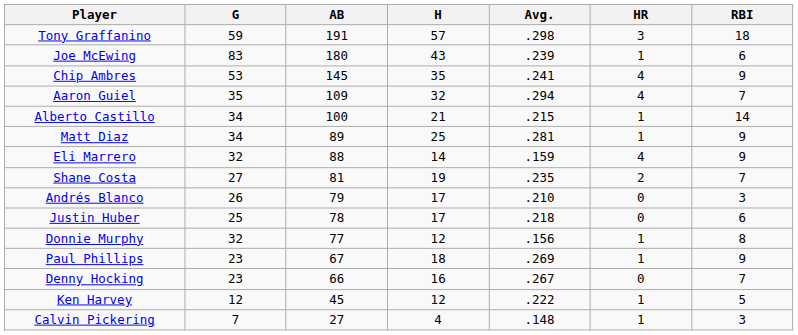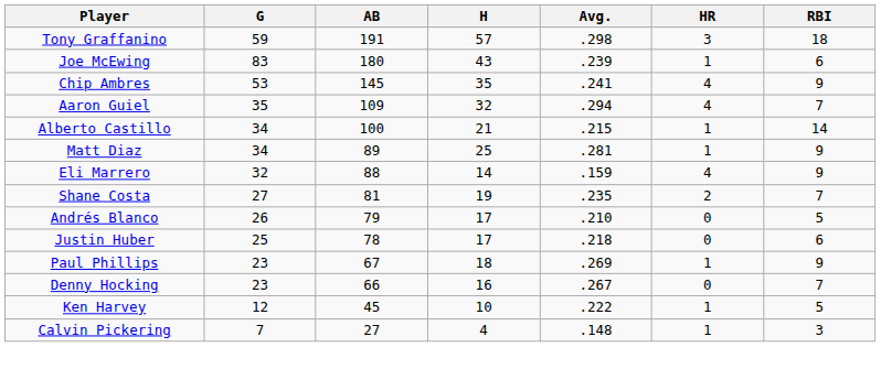 <table class="wikitable sortable">
 <tr>
 <th bgcolor="#DDDDFF" width="16%">Player</th>
 <th bgcolor="#DDDDFF" width="9%">G</th>
 <th bgcolor="#DDDDFF" width="9%">AB</th>
 <th bgcolor="#DDDDFF" width="9%">H</th>
 <th bgcolor="#DDDDFF" width="9%">Avg.</th>
 <th bgcolor="#DDDDFF" width="9%">HR</th>
 <th bgcolor="#DDDDFF" width="9%">RBI</th>
 </tr>
 <tr align="center">
 <td><a href='#'>Tony Graffanino</a></td>
 <td>59</td>
 <td>191</td>
 <td>57</td>
 <td>.298</td>
 <td>3</td>
 <td>18</td>
 </tr>
 <tr align=center>
 <td><a href='#'>Joe McEwing</a></td>
 <td>83</td>
 <td>180</td>
 <td>43</td>
 <td>.239</td>
 <td>1</td>
 <td>6</td>
 </tr>
 <tr align=center>
 <td><a href='#'>Chip Ambres</a></td>
 <td>53</td>
 <td>145</td>
 <td>35</td>
 <td>.241</td>
 <td>4</td>
 <td>9</td>
 </tr>
 <tr align=center>
 <td><a href='#'>Aaron Guiel</a></td>
 <td>35</td>
 <td>109</td>
 <td>32</td>
 <td>.294</td>
 <td>4</td>
 <td>7</td>
 </tr>
 <tr align=center>
 <td><a href='#'>Alberto Castillo</a></td>
 <td>34</td>
 <td>100</td>
 <td>21</td>
 <td>.215</td>
 <td>1</td>
 <td>14</td>
 </tr>
 <tr align=center>
 <td><a href='#'>Matt Diaz</a></td>
 <td>34</td>
 <td>89</td>
 <td>25</td>
 <td>.281</td>
 <td>1</td>
 <td>9</td>
 </tr>
 <tr align=center>
 <td><a href='#'>Eli Marrero</a></td>
 <td>32</td>
 <td>88</td>
 <td>14</td>
 <td>.159</td>
 <td>4</td>
 <td>9</td>
 </tr>
 <tr align=center>
 <td><a href='#'>Shane Costa</a></td>
 <td>27</td>
 <td>81</td>
 <td>19</td>
 <td>.235</td>
 <td>2</td>
 <td>7</td>
 </tr>
 <tr align=center>
 <td><a href='#'>Andrés Blanco</a></td>
 <td>26</td>
 <td>79</td>
 <td>17</td>
 <td>.210</td>
 <td>0</td>
-<td>3</td>
+<td>5</td>
 </tr>
 <tr align=center>
 <td><a href='#'>Justin Huber</a></td>
 <td>25</td>
 <td>78</td>
 <td>17</td>
 <td>.218</td>
 <td>0</td>
 <td>6</td>
-</tr>
-<tr align=center>
-<td><a href='#'>Donnie Murphy</a></td>
-<td>32</td>
-<td>77</td>
-<td>12</td>
-<td>.156</td>
-<td>1</td>
-<td>8</td>
 </tr>
 <tr align=center>
 <td><a href='#'>Paul Phillips</a></td>
 <td>23</td>
 <td>67</td>
 <td>18</td>
 <td>.269</td>
 <td>1</td>
 <td>9</td>
 </tr>
 <tr align=center>
 <td><a href='#'>Denny Hocking</a></td>
 <td>23</td>
 <td>66</td>
 <td>16</td>
 <td>.267</td>
 <td>0</td>
 <td>7</td>
 </tr>
 <tr align=center>
 <td><a href='#'>Ken Harvey</a></td>
 <td>12</td>
 <td>45</td>
-<td>12</td>
+<td>10</td>
 <td>.222</td>
 <td>1</td>
 <td>5</td>
 </tr>
 <tr align=center>
 <td><a href='#'>Calvin Pickering</a></td>
 <td>7</td>
 <td>27</td>
 <td>4</td>
 <td>.148</td>
 <td>1</td>
 <td>3</td>
 </tr>
 </table>
